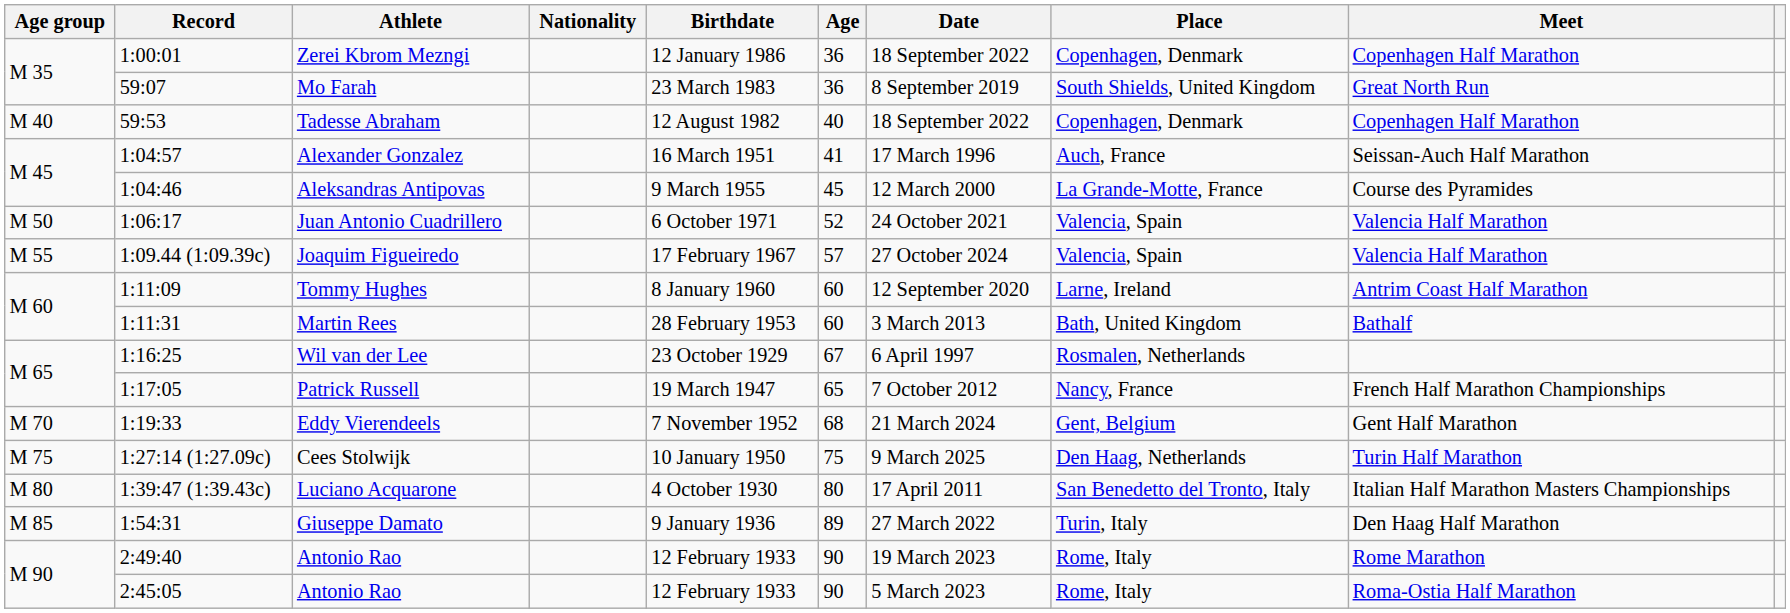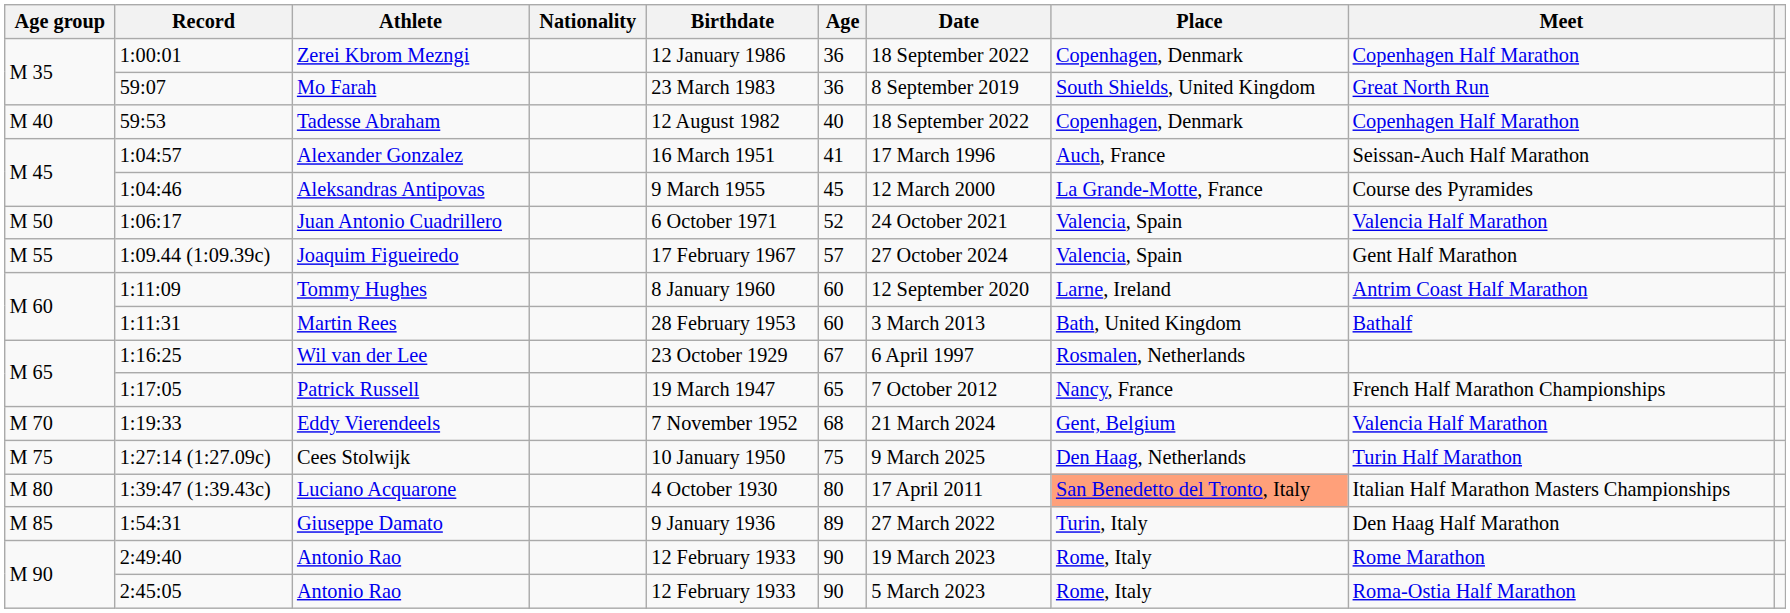 <table class="wikitable" style="font-size:90%; width: 100%;">
 <tr>
 <th>Age group</th>
 <th>Record</th>
 <th>Athlete</th>
 <th>Nationality</th>
 <th>Birthdate</th>
 <th>Age</th>
 <th>Date</th>
 <th>Place</th>
 <th>Meet</th>
 <th></th>
 </tr>
 <tr>
 <td rowspan=2>M 35</td>
 <td>1:00:01</td>
 <td><a href='#'>Zerei Kbrom Mezngi</a></td>
 <td></td>
 <td>12 January 1986</td>
 <td>36</td>
 <td>18 September 2022</td>
 <td><a href='#'>Copenhagen</a>, Denmark</td>
 <td><a href='#'>Copenhagen Half Marathon</a></td>
 <td></td>
 </tr>
 <tr>
 <td>59:07 </td>
 <td><a href='#'>Mo Farah</a></td>
 <td></td>
 <td>23 March 1983</td>
 <td>36</td>
 <td>8 September 2019</td>
 <td><a href='#'>South Shields</a>, United Kingdom</td>
 <td><a href='#'>Great North Run</a></td>
 <td></td>
 </tr>
 <tr>
 <td>M 40</td>
 <td>59:53</td>
 <td><a href='#'>Tadesse Abraham</a></td>
 <td></td>
 <td>12 August 1982</td>
 <td>40</td>
 <td>18 September 2022</td>
 <td><a href='#'>Copenhagen</a>, Denmark</td>
 <td><a href='#'>Copenhagen Half Marathon</a></td>
 <td></td>
 </tr>
 <tr>
 <td rowspan=2>M 45</td>
 <td>1:04:57</td>
 <td><a href='#'>Alexander Gonzalez</a></td>
 <td></td>
 <td>16 March 1951</td>
 <td>41</td>
 <td>17 March 1996</td>
 <td><a href='#'>Auch</a>, France</td>
 <td>Seissan-Auch Half Marathon</td>
 <td></td>
 </tr>
 <tr>
 <td>1:04:46 </td>
 <td><a href='#'>Aleksandras Antipovas</a></td>
 <td></td>
 <td>9 March 1955</td>
 <td>45</td>
 <td>12 March 2000</td>
 <td><a href='#'>La Grande-Motte</a>, France</td>
 <td>Course des Pyramides</td>
 <td></td>
 </tr>
 <tr>
 <td>M 50</td>
 <td>1:06:17</td>
 <td><a href='#'>Juan Antonio Cuadrillero</a></td>
 <td></td>
 <td>6 October 1971</td>
 <td>52</td>
 <td>24 October 2021</td>
 <td><a href='#'>Valencia</a>, Spain</td>
 <td><a href='#'>Valencia Half Marathon</a></td>
 <td></td>
 </tr>
 <tr>
 <td>M 55</td>
 <td>1:09.44 (1:09.39c)</td>
 <td><a href='#'>Joaquim Figueiredo</a></td>
 <td></td>
 <td>17 February 1967</td>
 <td>57</td>
 <td>27 October 2024</td>
 <td><a href='#'>Valencia</a>, Spain</td>
-<td><a href='#'>Valencia Half Marathon</a></td>
+<td>Gent Half Marathon</td>
 <td></td>
 </tr>
 <tr>
 <td rowspan=2>M 60</td>
 <td>1:11:09</td>
 <td><a href='#'>Tommy Hughes</a></td>
 <td></td>
 <td>8 January 1960</td>
 <td>60</td>
 <td>12 September 2020</td>
 <td><a href='#'>Larne</a>, Ireland</td>
 <td><a href='#'>Antrim Coast Half Marathon</a></td>
 <td></td>
 </tr>
 <tr>
 <td>1:11:31</td>
 <td><a href='#'>Martin Rees</a></td>
 <td></td>
 <td>28 February 1953</td>
 <td>60</td>
 <td>3 March 2013</td>
 <td><a href='#'>Bath</a>, United Kingdom</td>
 <td><a href='#'>Bathalf</a></td>
 <td></td>
 </tr>
 <tr>
 <td rowspan=2>M 65</td>
 <td>1:16:25</td>
 <td><a href='#'>Wil van der Lee</a></td>
 <td></td>
 <td>23 October 1929</td>
 <td>67</td>
 <td>6 April 1997</td>
 <td><a href='#'>Rosmalen</a>, Netherlands</td>
 <td></td>
 <td></td>
 </tr>
 <tr>
 <td>1:17:05</td>
 <td><a href='#'>Patrick Russell</a></td>
 <td></td>
 <td>19 March 1947</td>
 <td>65</td>
 <td>7 October 2012</td>
 <td><a href='#'>Nancy</a>, France</td>
 <td>French Half Marathon Championships</td>
 <td></td>
 </tr>
 <tr>
 <td>M 70</td>
 <td>1:19:33</td>
 <td><a href='#'>Eddy Vierendeels</a></td>
 <td></td>
 <td>7 November 1952</td>
 <td>68</td>
 <td>21 March 2024</td>
 <td><a href='#'>Gent, Belgium</a></td>
-<td>Gent Half Marathon</td>
+<td><a href='#'>Valencia Half Marathon</a></td>
 <td></td>
 </tr>
 <tr>
 <td>M 75</td>
 <td>1:27:14 (1:27.09c)</td>
 <td>Cees Stolwijk</td>
 <td></td>
 <td>10 January 1950</td>
 <td>75</td>
 <td>9 March 2025</td>
 <td><a href='#'>Den Haag</a>, Netherlands</td>
 <td><a href='#'>Turin Half Marathon</a></td>
 <td></td>
 </tr>
 <tr>
 <td>M 80</td>
 <td>1:39:47 (1:39.43c)</td>
 <td><a href='#'>Luciano Acquarone</a></td>
 <td></td>
 <td>4 October 1930</td>
 <td>80</td>
 <td>17 April 2011</td>
-<td><a href='#'>San Benedetto del Tronto</a>, Italy</td>
+<td style="background: lightsalmon;"><a href='#'>San Benedetto del Tronto</a>, Italy</td>
 <td>Italian Half Marathon Masters Championships</td>
 <td></td>
 </tr>
 <tr>
 <td>M 85</td>
 <td>1:54:31</td>
 <td><a href='#'>Giuseppe Damato</a></td>
 <td></td>
 <td>9 January 1936</td>
 <td>89</td>
 <td>27 March 2022</td>
 <td><a href='#'>Turin</a>, Italy</td>
 <td>Den Haag Half Marathon</td>
 <td></td>
 </tr>
 <tr>
 <td rowspan=2>M 90</td>
 <td>2:49:40</td>
 <td><a href='#'>Antonio Rao</a></td>
 <td></td>
 <td>12 February 1933</td>
 <td>90</td>
 <td>19 March 2023</td>
 <td><a href='#'>Rome</a>, Italy</td>
 <td><a href='#'>Rome Marathon</a></td>
 <td></td>
 </tr>
 <tr>
 <td>2:45:05 </td>
 <td><a href='#'>Antonio Rao</a></td>
 <td></td>
 <td>12 February 1933</td>
 <td>90</td>
 <td>5 March 2023</td>
 <td><a href='#'>Rome</a>, Italy</td>
 <td><a href='#'>Roma-Ostia Half Marathon</a></td>
 <td></td>
 </tr>
 </table>
